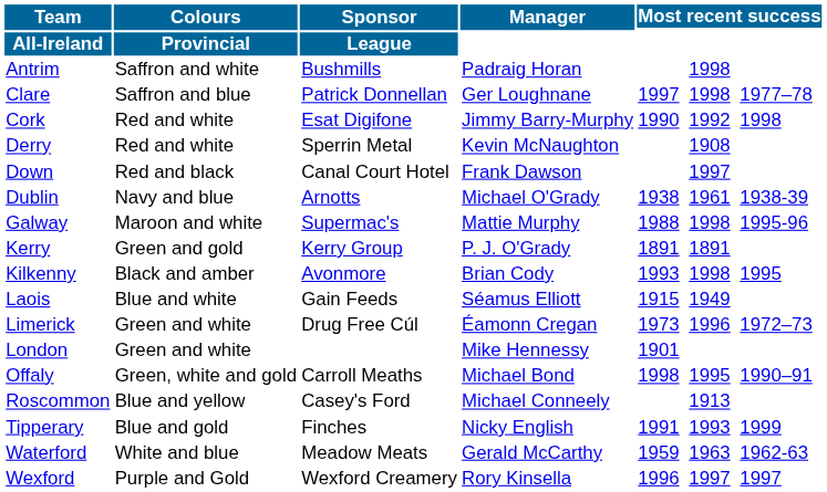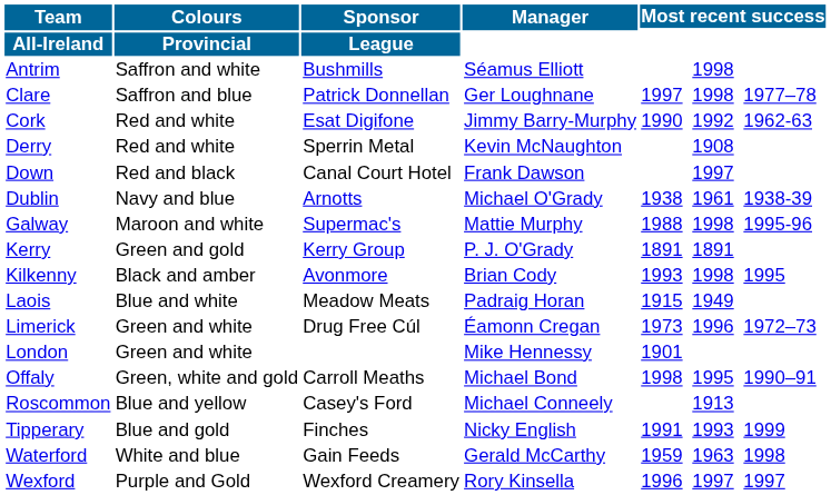 <table cellpadding="1" 1px #aaa 90%;">
 <tr style="background:#069; color:white;">
 <th rowspan="2">Team</th>
 <th rowspan="2">Colours</th>
 <th rowspan="2">Sponsor</th>
 <th rowspan="2">Manager</th>
 <th colspan="3">Most recent success</th>
 </tr>
 <tr>
 </tr>
 <tr style="background:#069; color:white;">
 <th>All-Ireland</th>
 <th>Provincial</th>
 <th>League</th>
 </tr>
 <tr>
 <td><a href='#'>Antrim</a></td>
 <td>Saffron and white</td>
 <td><a href='#'>Bushmills</a></td>
-<td><a href='#'>Padraig Horan</a></td>
+<td><a href='#'>Séamus Elliott</a></td>
 <td></td>
 <td><a href='#'>1998</a></td>
 <td></td>
 </tr>
 <tr>
 <td><a href='#'>Clare</a></td>
 <td>Saffron and blue</td>
 <td Shannon Precision><a href='#'>Patrick Donnellan</a></td>
 <td><a href='#'>Ger Loughnane</a></td>
 <td><a href='#'>1997</a></td>
 <td><a href='#'>1998</a></td>
 <td><a href='#'>1977–78</a></td>
 </tr>
 <tr>
 <td><a href='#'>Cork</a></td>
 <td>Red and white</td>
 <td><a href='#'>Esat Digifone</a></td>
 <td><a href='#'>Jimmy Barry-Murphy</a></td>
 <td><a href='#'>1990</a></td>
 <td><a href='#'>1992</a></td>
-<td><a href='#'>1998</a></td>
+<td><a href='#'>1962-63</a></td>
 </tr>
 <tr>
 <td><a href='#'>Derry</a></td>
 <td>Red and white</td>
 <td>Sperrin Metal</td>
 <td><a href='#'>Kevin McNaughton</a></td>
 <td></td>
 <td><a href='#'>1908</a></td>
 <td></td>
 </tr>
 <tr>
 <td><a href='#'>Down</a></td>
 <td>Red and black</td>
 <td>Canal Court Hotel</td>
 <td><a href='#'>Frank Dawson</a></td>
 <td></td>
 <td><a href='#'>1997</a></td>
 <td></td>
 </tr>
 <tr>
 <td><a href='#'>Dublin</a></td>
 <td>Navy and blue</td>
 <td><a href='#'>Arnotts</a></td>
 <td><a href='#'>Michael O'Grady</a></td>
 <td><a href='#'>1938</a></td>
 <td><a href='#'>1961</a></td>
 <td><a href='#'>1938-39</a></td>
 </tr>
 <tr>
 <td><a href='#'>Galway</a></td>
 <td>Maroon and white</td>
 <td><a href='#'>Supermac's</a></td>
 <td><a href='#'>Mattie Murphy</a></td>
 <td><a href='#'>1988</a></td>
 <td><a href='#'>1998</a></td>
 <td><a href='#'>1995-96</a></td>
 </tr>
 <tr>
 <td><a href='#'>Kerry</a></td>
 <td>Green and gold</td>
 <td><a href='#'>Kerry Group</a></td>
 <td><a href='#'>P. J. O'Grady</a></td>
 <td><a href='#'>1891</a></td>
 <td><a href='#'>1891</a></td>
 <td></td>
 </tr>
 <tr>
 <td><a href='#'>Kilkenny</a></td>
 <td>Black and amber</td>
 <td><a href='#'>Avonmore</a></td>
 <td><a href='#'>Brian Cody</a></td>
 <td><a href='#'>1993</a></td>
 <td><a href='#'>1998</a></td>
 <td><a href='#'>1995</a></td>
 </tr>
 <tr>
 <td><a href='#'>Laois</a></td>
 <td>Blue and white</td>
-<td>Gain Feeds</td>
-<td><a href='#'>Séamus Elliott</a></td>
+<td>Meadow Meats</td>
+<td><a href='#'>Padraig Horan</a></td>
 <td><a href='#'>1915</a></td>
 <td><a href='#'>1949</a></td>
 <td></td>
 </tr>
 <tr>
 <td><a href='#'>Limerick</a></td>
 <td>Green and white</td>
 <td>Drug Free Cúl</td>
 <td><a href='#'>Éamonn Cregan</a></td>
 <td><a href='#'>1973</a></td>
 <td><a href='#'>1996</a></td>
 <td><a href='#'>1972–73</a></td>
 </tr>
 <tr>
 <td><a href='#'>London</a></td>
 <td>Green and white</td>
 <td></td>
 <td><a href='#'>Mike Hennessy</a></td>
 <td><a href='#'>1901</a></td>
 <td></td>
 <td></td>
 </tr>
 <tr>
 <td><a href='#'>Offaly</a></td>
 <td>Green, white and gold</td>
 <td>Carroll Meaths</td>
 <td><a href='#'>Michael Bond</a></td>
 <td><a href='#'>1998</a></td>
 <td><a href='#'>1995</a></td>
 <td><a href='#'>1990–91</a></td>
 </tr>
 <tr>
 <td><a href='#'>Roscommon</a></td>
 <td>Blue and yellow</td>
 <td>Casey's Ford</td>
 <td><a href='#'>Michael Conneely</a></td>
 <td></td>
 <td><a href='#'>1913</a></td>
 <td></td>
 </tr>
 <tr>
 <td><a href='#'>Tipperary</a></td>
 <td>Blue and gold</td>
 <td>Finches</td>
 <td><a href='#'>Nicky English</a></td>
 <td><a href='#'>1991</a></td>
 <td><a href='#'>1993</a></td>
 <td><a href='#'>1999</a></td>
 </tr>
 <tr>
 <td><a href='#'>Waterford</a></td>
 <td>White and blue</td>
-<td>Meadow Meats</td>
+<td>Gain Feeds</td>
 <td><a href='#'>Gerald McCarthy</a></td>
 <td><a href='#'>1959</a></td>
 <td><a href='#'>1963</a></td>
-<td><a href='#'>1962-63</a></td>
+<td><a href='#'>1998</a></td>
 </tr>
 <tr>
 <td><a href='#'>Wexford</a></td>
 <td>Purple and Gold</td>
 <td>Wexford Creamery</td>
 <td><a href='#'>Rory Kinsella</a></td>
 <td><a href='#'>1996</a></td>
 <td><a href='#'>1997</a></td>
 <td><a href='#'>1997</a></td>
 </tr>
 </table>
